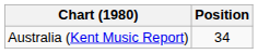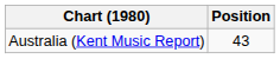 <table class="wikitable sortable plainrowheaders">
 <tr>
 <th scope="col">Chart (1980)</th>
 <th scope="col">Position</th>
 </tr>
 <tr>
 <td>Australia (<a href='#'>Kent Music Report</a>)</td>
-<td style="text-align:center;">34</td>
+<td style="text-align:center;">43</td>
 </tr>
 </table>
